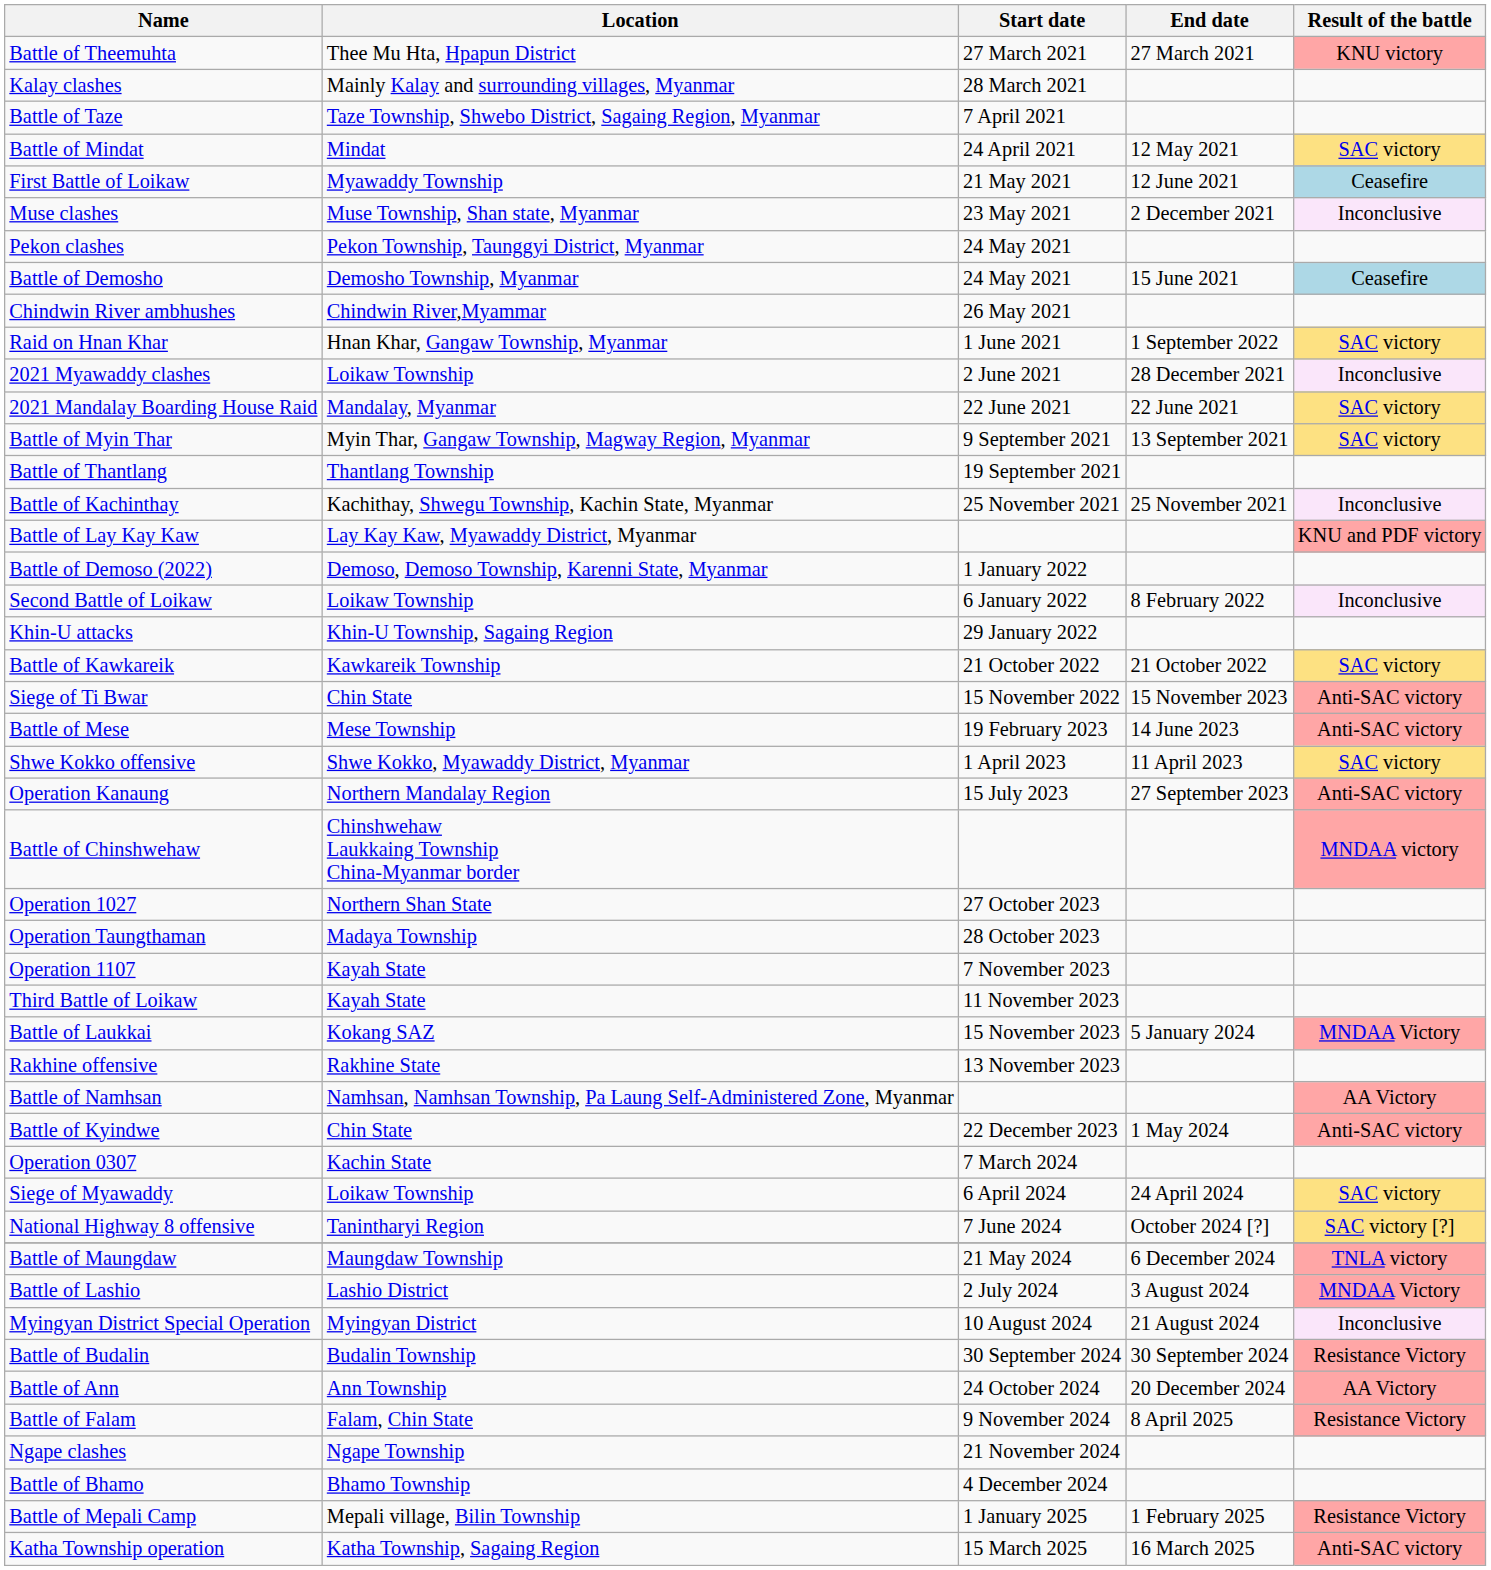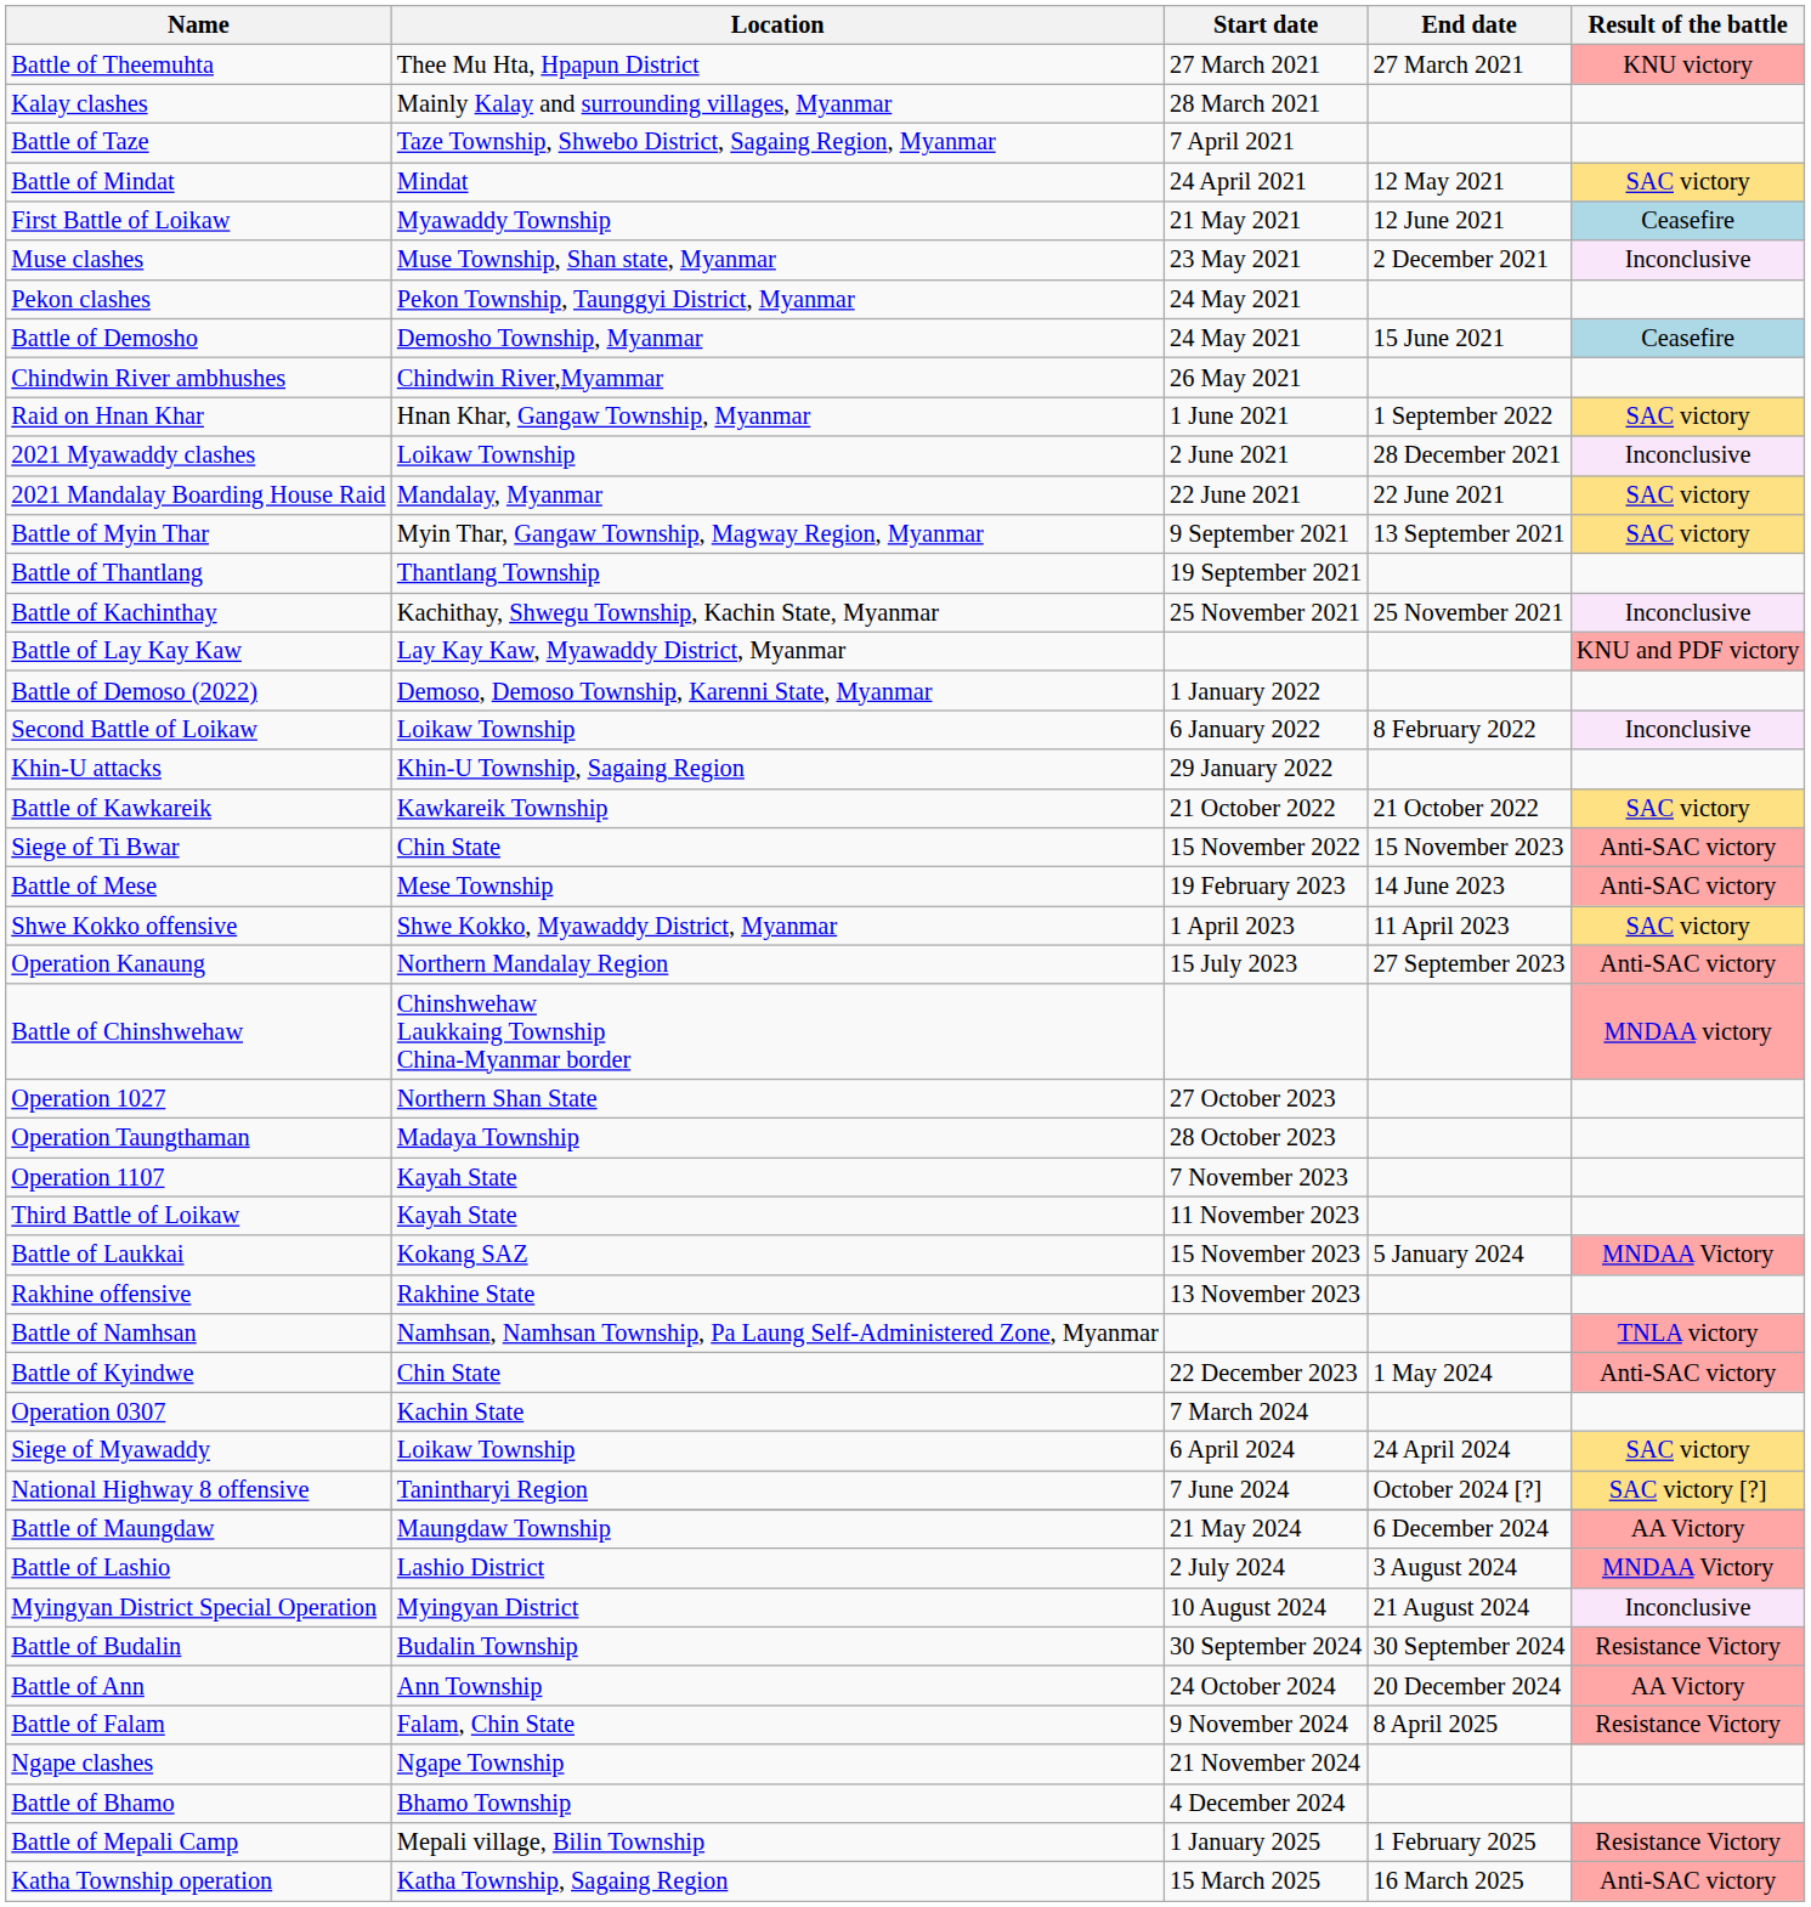 <table class="wikitable sortable">
 <tr>
 <th>Name</th>
 <th>Location</th>
 <th>Start date</th>
 <th>End date</th>
 <th>Result of the battle</th>
 </tr>
 <tr>
 <td><a href='#'>Battle of Theemuhta</a></td>
 <td>Thee Mu Hta, <a href='#'>Hpapun District</a></td>
 <td>27 March 2021</td>
 <td>27 March 2021</td>
 <td align="center" style="background-color:#FFA6A6">KNU victory</td>
 </tr>
 <tr>
 <td><a href='#'>Kalay clashes</a></td>
 <td>Mainly <a href='#'>Kalay</a> and <a href='#'>surrounding villages</a>, <a href='#'>Myanmar</a></td>
 <td>28 March 2021</td>
 <td></td>
 <td></td>
 </tr>
 <tr>
 <td><a href='#'>Battle of Taze</a></td>
 <td><a href='#'>Taze Township</a>, <a href='#'>Shwebo District</a>, <a href='#'>Sagaing Region</a>, <a href='#'>Myanmar</a></td>
 <td>7 April 2021</td>
 <td></td>
 <td></td>
 </tr>
 <tr>
 <td><a href='#'>Battle of Mindat</a></td>
 <td><a href='#'>Mindat</a></td>
 <td {dts>24 April 2021</td>
 <td {dts>12 May 2021</td>
 <td align="center" style="background-color:#FDE182"><a href='#'>SAC</a> victory</td>
 </tr>
 <tr>
 <td><a href='#'>First Battle of Loikaw</a></td>
 <td><a href='#'>Myawaddy Township</a></td>
 <td {dts>21 May 2021</td>
 <td {dts>12 June 2021</td>
 <td align="center" style="background-color:#ADD8E6">Ceasefire</td>
 </tr>
 <tr>
 <td><a href='#'>Muse clashes</a></td>
 <td><a href='#'>Muse Township</a>, <a href='#'>Shan state</a>, <a href='#'>Myanmar</a></td>
 <td>23 May 2021</td>
 <td>2 December 2021</td>
 <td align="center" style="background-color:#FAE6FA">Inconclusive</td>
 </tr>
 <tr>
 <td><a href='#'>Pekon clashes</a></td>
 <td><a href='#'>Pekon Township</a>, <a href='#'>Taunggyi District</a>, <a href='#'>Myanmar</a></td>
 <td>24 May 2021</td>
 <td></td>
 <td></td>
 </tr>
 <tr>
 <td><a href='#'>Battle of Demosho</a></td>
 <td><a href='#'>Demosho Township</a>, <a href='#'>Myanmar</a></td>
 <td>24 May 2021</td>
 <td>15 June 2021</td>
 <td align="center" style="background-color:#ADD8E6">Ceasefire</td>
 </tr>
 <tr>
 <td><a href='#'>Chindwin River ambhushes</a></td>
 <td><a href='#'>Chindwin River</a>,<a href='#'>Myammar</a></td>
 <td>26 May 2021</td>
 <td></td>
 <td></td>
 </tr>
 <tr>
 <td><a href='#'>Raid on Hnan Khar</a></td>
 <td>Hnan Khar, <a href='#'>Gangaw Township</a>, <a href='#'>Myanmar</a></td>
 <td {dts>1 June 2021</td>
 <td {dts>1 September 2022</td>
 <td align="center" style="background-color:#FDE182"><a href='#'>SAC</a> victory</td>
 </tr>
 <tr>
 <td><a href='#'>2021 Myawaddy clashes</a></td>
 <td><a href='#'>Loikaw Township</a></td>
 <td>2 June 2021</td>
 <td>28 December 2021</td>
 <td align="center" style="background-color:#FAE6FA">Inconclusive</td>
 </tr>
 <tr>
 <td><a href='#'>2021 Mandalay Boarding House Raid</a></td>
 <td><a href='#'>Mandalay</a>, <a href='#'>Myanmar</a></td>
 <td {dts>22 June 2021</td>
 <td {dts>22 June 2021</td>
 <td align="center" style="background-color:#FDE182"><a href='#'>SAC</a> victory</td>
 </tr>
 <tr>
 <td><a href='#'>Battle of Myin Thar</a></td>
 <td>Myin Thar, <a href='#'>Gangaw Township</a>, <a href='#'>Magway Region</a>, <a href='#'>Myanmar</a></td>
 <td {dts>9 September 2021</td>
 <td {dts>13 September 2021</td>
 <td align="center" style="background-color:#FDE182"><a href='#'>SAC</a> victory</td>
 </tr>
 <tr>
 <td><a href='#'>Battle of Thantlang</a></td>
 <td><a href='#'>Thantlang Township</a></td>
 <td>19 September 2021</td>
 <td></td>
 <td></td>
 </tr>
 <tr>
 <td><a href='#'>Battle of Kachinthay</a></td>
 <td>Kachithay, <a href='#'>Shwegu Township</a>, Kachin State, Myanmar</td>
 <td>25 November 2021</td>
 <td>25 November 2021</td>
 <td align="center" style="background-color:#FAE6FA">Inconclusive</td>
 </tr>
 <tr>
 <td><a href='#'>Battle of Lay Kay Kaw</a></td>
 <td><a href='#'>Lay Kay Kaw</a>, <a href='#'>Myawaddy District</a>, Myanmar</td>
 <td></td>
 <td></td>
 <td align="center" style="background-color:#FFA6A6">KNU and PDF victory</td>
 </tr>
 <tr>
 <td><a href='#'>Battle of Demoso (2022)</a></td>
 <td><a href='#'>Demoso</a>, <a href='#'>Demoso Township</a>, <a href='#'>Karenni State</a>, <a href='#'>Myanmar</a></td>
 <td>1 January 2022</td>
 <td></td>
 <td></td>
 </tr>
 <tr>
 <td><a href='#'>Second Battle of Loikaw</a></td>
 <td><a href='#'>Loikaw Township</a></td>
 <td>6 January 2022</td>
 <td>8 February 2022</td>
 <td align="center" style="background-color:#FAE6FA">Inconclusive</td>
 </tr>
 <tr>
 <td><a href='#'>Khin-U attacks</a></td>
 <td><a href='#'>Khin-U Township</a>, <a href='#'>Sagaing Region</a></td>
 <td>29 January 2022</td>
 <td></td>
 <td></td>
 </tr>
 <tr>
 <td><a href='#'>Battle of Kawkareik</a></td>
 <td><a href='#'>Kawkareik Township</a></td>
 <td>21 October 2022</td>
 <td>21 October 2022</td>
 <td align="center" style="background-color:#FDE182"><a href='#'>SAC</a> victory</td>
 </tr>
 <tr>
 <td><a href='#'>Siege of Ti Bwar</a></td>
 <td><a href='#'>Chin State</a></td>
 <td>15 November 2022</td>
 <td>15 November 2023</td>
 <td align="center" style="background-color:#FFA6A6">Anti-SAC victory</td>
 </tr>
 <tr>
 <td><a href='#'>Battle of Mese</a></td>
 <td><a href='#'>Mese Township</a></td>
 <td>19 February 2023</td>
 <td>14 June 2023</td>
 <td align="center" style="background-color:#FFA6A6">Anti-SAC victory</td>
 </tr>
 <tr>
 <td><a href='#'>Shwe Kokko offensive</a></td>
 <td><a href='#'>Shwe Kokko</a>, <a href='#'>Myawaddy District</a>, <a href='#'>Myanmar</a></td>
 <td {dts>1 April 2023</td>
 <td {dts>11 April 2023</td>
 <td align="center" style="background-color:#FDE182"><a href='#'>SAC</a> victory</td>
 </tr>
 <tr>
 <td><a href='#'>Operation Kanaung</a></td>
 <td><a href='#'>Northern Mandalay Region</a></td>
 <td>15 July 2023</td>
 <td>27 September 2023</td>
 <td align="center" style="background-color:#FFA6A6">Anti-SAC victory</td>
 </tr>
 <tr>
 <td><a href='#'>Battle of Chinshwehaw</a></td>
 <td><a href='#'>Chinshwehaw</a><br><a href='#'>Laukkaing Township</a><br><a href='#'>China-Myanmar border</a></td>
 <td></td>
 <td></td>
 <td align="center" style="background-color:#FFA6A6"><a href='#'>MNDAA</a> victory</td>
 </tr>
 <tr>
 <td><a href='#'>Operation 1027</a></td>
 <td><a href='#'>Northern Shan State</a></td>
 <td>27 October 2023</td>
 <td></td>
 <td></td>
 </tr>
 <tr>
 <td><a href='#'>Operation Taungthaman</a></td>
 <td><a href='#'>Madaya Township</a></td>
 <td>28 October 2023</td>
 <td></td>
 <td></td>
 </tr>
 <tr>
 <td><a href='#'>Operation 1107</a></td>
 <td><a href='#'>Kayah State</a></td>
 <td>7 November 2023</td>
 <td></td>
 <td></td>
 </tr>
 <tr>
 <td><a href='#'>Third Battle of Loikaw</a></td>
 <td><a href='#'>Kayah State</a></td>
 <td>11 November 2023</td>
 <td></td>
 <td></td>
 </tr>
 <tr>
 <td><a href='#'>Battle of Laukkai</a></td>
 <td><a href='#'>Kokang SAZ</a></td>
 <td>15 November 2023</td>
 <td>5 January 2024</td>
 <td align="center" style="background-color:#FFA6A6"><a href='#'>MNDAA</a> Victory</td>
 </tr>
 <tr>
 <td><a href='#'>Rakhine offensive</a></td>
 <td><a href='#'>Rakhine State</a></td>
 <td>13 November 2023</td>
 <td></td>
 <td></td>
 </tr>
 <tr>
 <td><a href='#'>Battle of Namhsan</a></td>
 <td><a href='#'>Namhsan</a>, <a href='#'>Namhsan Township</a>, <a href='#'>Pa Laung Self-Administered Zone</a>, Myanmar</td>
 <td></td>
 <td></td>
-<td align="center" style="background-color:#FFA6A6">AA Victory</td>
+<td align="center" style="background-color:#FFA6A6"><a href='#'>TNLA</a> victory</td>
 </tr>
 <tr>
 <td><a href='#'>Battle of Kyindwe</a></td>
 <td><a href='#'>Chin State</a></td>
 <td>22 December 2023</td>
 <td>1 May 2024</td>
 <td align="center" style="background-color:#FFA6A6">Anti-SAC victory</td>
 </tr>
 <tr>
 <td><a href='#'>Operation 0307</a></td>
 <td><a href='#'>Kachin State</a></td>
 <td>7 March 2024</td>
 <td></td>
 <td></td>
 </tr>
 <tr>
 <td><a href='#'>Siege of Myawaddy</a></td>
 <td><a href='#'>Loikaw Township</a></td>
 <td>6 April 2024</td>
 <td>24 April 2024</td>
 <td align="center" style="background-color:#FDE182"><a href='#'>SAC</a> victory</td>
 </tr>
 <tr>
 <td><a href='#'>National Highway 8 offensive</a></td>
 <td><a href='#'>Tanintharyi Region</a></td>
 <td>7 June 2024</td>
 <td>October 2024 [?]</td>
 <td align="center" style="background-color:#FDE182"><a href='#'>SAC</a> victory [?]</td>
 </tr>
 <tr>
 </tr>
 <tr>
 <td><a href='#'>Battle of Maungdaw</a></td>
 <td><a href='#'>Maungdaw Township</a></td>
 <td>21 May 2024</td>
 <td>6 December 2024</td>
-<td align="center" style="background-color:#FFA6A6"><a href='#'>TNLA</a> victory</td>
+<td align="center" style="background-color:#FFA6A6">AA Victory</td>
 </tr>
 <tr>
 <td><a href='#'>Battle of Lashio</a></td>
 <td><a href='#'>Lashio District</a></td>
 <td>2 July 2024</td>
 <td>3 August 2024</td>
 <td align="center" style="background-color:#FFA6A6"><a href='#'>MNDAA</a> Victory</td>
 </tr>
 <tr>
 <td><a href='#'>Myingyan District Special Operation</a></td>
 <td><a href='#'>Myingyan District</a></td>
 <td>10 August 2024</td>
 <td>21 August 2024</td>
 <td align="center" style="background-color:#FAE6FA">Inconclusive</td>
 </tr>
 <tr>
 <td><a href='#'>Battle of Budalin</a></td>
 <td><a href='#'>Budalin Township</a></td>
 <td>30 September 2024</td>
 <td>30 September 2024</td>
 <td align="center" style="background-color:#FFA6A6">Resistance Victory</td>
 </tr>
 <tr>
 <td><a href='#'>Battle of Ann</a></td>
 <td><a href='#'>Ann Township</a></td>
 <td>24 October 2024</td>
 <td>20 December 2024</td>
 <td align="center" style="background-color:#FFA6A6">AA Victory</td>
 </tr>
 <tr>
 <td><a href='#'>Battle of Falam</a></td>
 <td><a href='#'>Falam</a>, <a href='#'>Chin State</a></td>
 <td>9 November 2024</td>
 <td>8 April 2025</td>
 <td align="center" style="background-color:#FFA6A6">Resistance Victory</td>
 </tr>
 <tr>
 <td><a href='#'>Ngape clashes</a></td>
 <td><a href='#'>Ngape Township</a></td>
 <td>21 November 2024</td>
 <td></td>
 <td></td>
 </tr>
 <tr>
 <td><a href='#'>Battle of Bhamo</a></td>
 <td><a href='#'>Bhamo Township</a></td>
 <td>4 December 2024</td>
 <td></td>
 <td></td>
 </tr>
 <tr>
 <td><a href='#'>Battle of Mepali Camp</a></td>
 <td>Mepali village, <a href='#'>Bilin Township</a></td>
 <td>1 January 2025</td>
 <td>1 February 2025</td>
 <td align="center" style="background-color:#FFA6A6">Resistance Victory</td>
 </tr>
 <tr>
 <td><a href='#'>Katha Township operation</a></td>
 <td><a href='#'>Katha Township</a>, <a href='#'>Sagaing Region</a></td>
 <td>15 March 2025</td>
 <td>16 March 2025</td>
 <td align="center" style="background-color:#FFA6A6">Anti-SAC victory</td>
 </tr>
 </table>
